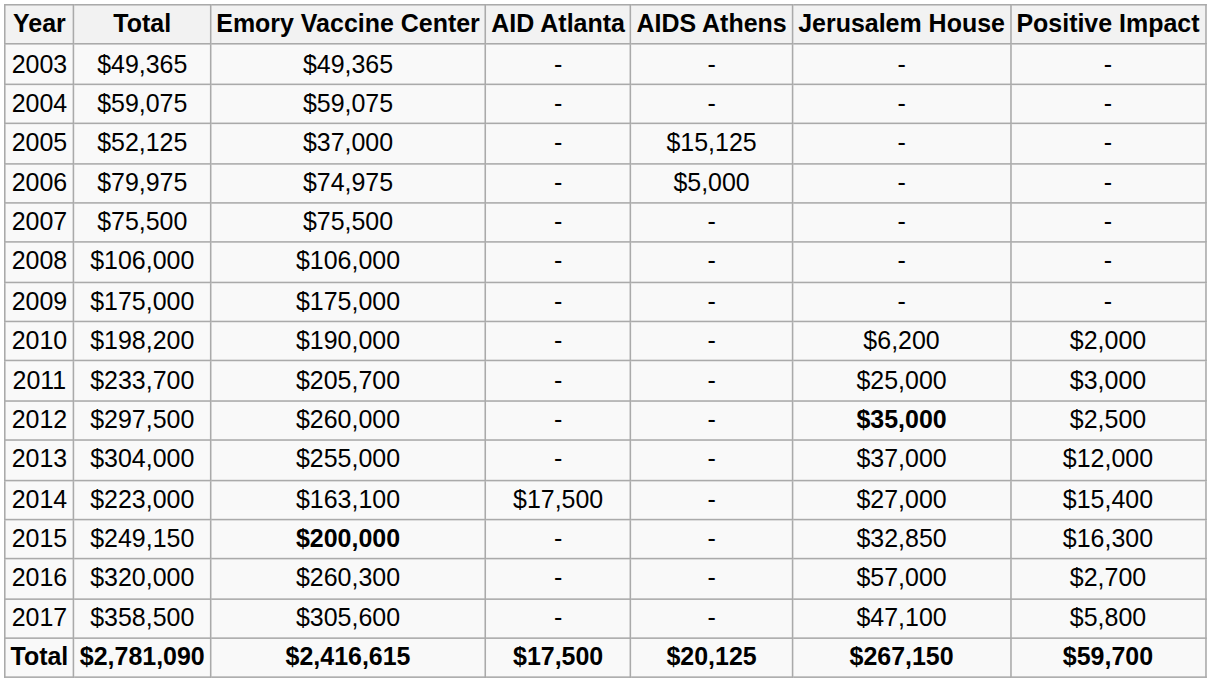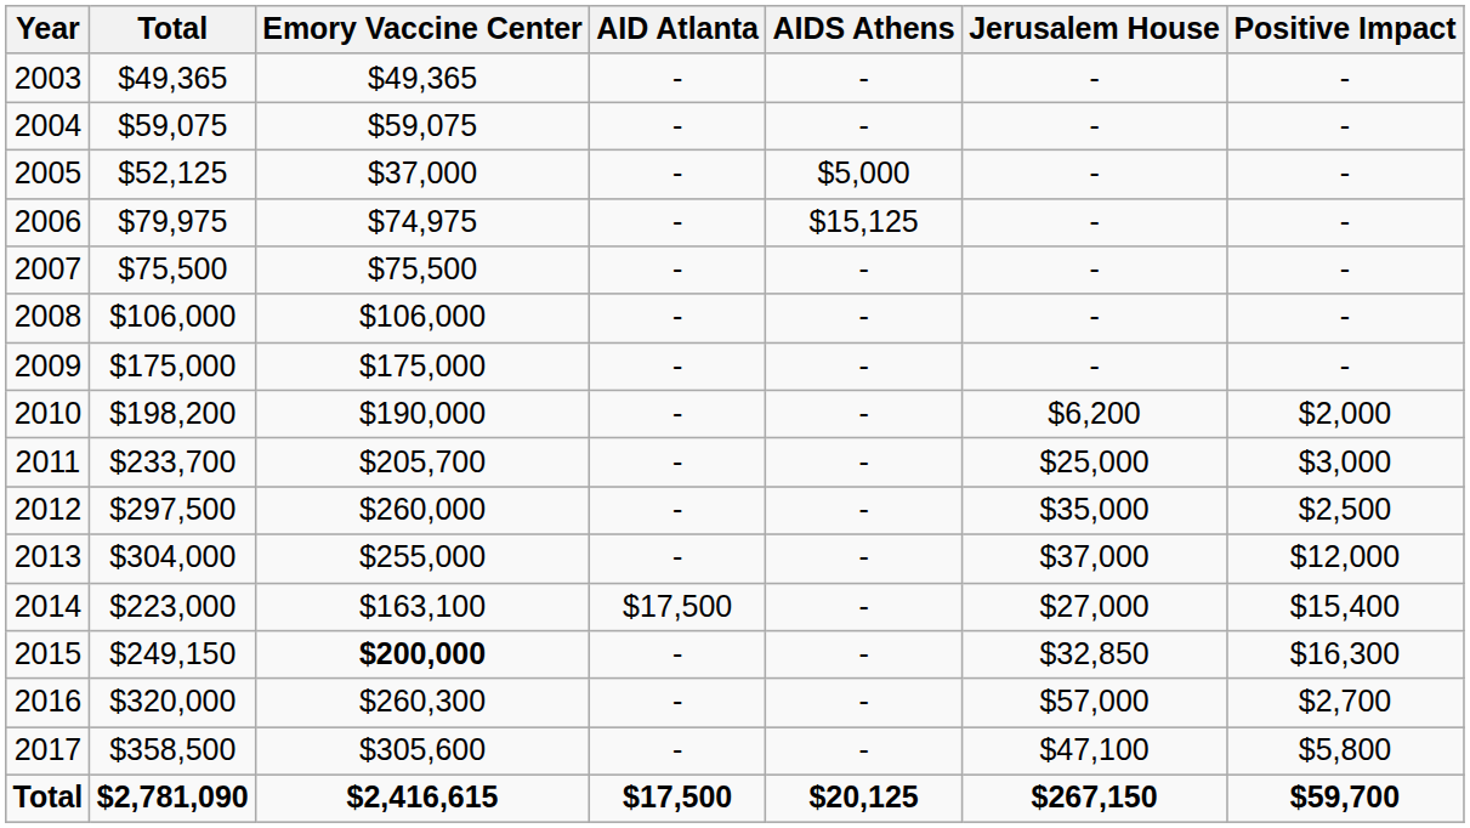 <table class="wikitable" border="1" style="text-align:center;1px">
 <tr>
 <th>Year</th>
 <th>Total</th>
 <th>Emory Vaccine Center</th>
 <th>AID Atlanta</th>
 <th>AIDS Athens</th>
 <th>Jerusalem House</th>
 <th>Positive Impact</th>
 </tr>
 <tr>
 <td>2003</td>
 <td>$49,365</td>
 <td>$49,365</td>
 <td>-</td>
 <td>-</td>
 <td>-</td>
 <td>-</td>
 </tr>
 <tr>
 <td>2004</td>
 <td>$59,075</td>
 <td>$59,075</td>
 <td>-</td>
 <td>-</td>
 <td>-</td>
 <td>-</td>
 </tr>
 <tr>
 <td>2005</td>
 <td>$52,125</td>
 <td>$37,000</td>
 <td>-</td>
-<td>$15,125</td>
+<td>$5,000</td>
 <td>-</td>
 <td>-</td>
 </tr>
 <tr>
 <td>2006</td>
 <td>$79,975</td>
 <td>$74,975</td>
 <td>-</td>
-<td>$5,000</td>
+<td>$15,125</td>
 <td>-</td>
 <td>-</td>
 </tr>
 <tr>
 <td>2007</td>
 <td>$75,500</td>
 <td>$75,500</td>
 <td>-</td>
 <td>-</td>
 <td>-</td>
 <td>-</td>
 </tr>
 <tr>
 <td>2008</td>
 <td>$106,000</td>
 <td>$106,000</td>
 <td>-</td>
 <td>-</td>
 <td>-</td>
 <td>-</td>
 </tr>
 <tr>
 <td>2009</td>
 <td>$175,000</td>
 <td>$175,000</td>
 <td>-</td>
 <td>-</td>
 <td>-</td>
 <td>-</td>
 </tr>
 <tr>
 <td>2010</td>
 <td>$198,200</td>
 <td>$190,000</td>
 <td>-</td>
 <td>-</td>
 <td>$6,200</td>
 <td>$2,000</td>
 </tr>
 <tr>
 <td>2011</td>
 <td>$233,700</td>
 <td>$205,700</td>
 <td>-</td>
 <td>-</td>
 <td>$25,000</td>
 <td>$3,000</td>
 </tr>
 <tr>
 <td>2012</td>
 <td>$297,500</td>
 <td>$260,000</td>
 <td>-</td>
 <td>-</td>
-<td><strong>$35,000</strong></td>
+<td>$35,000</td>
 <td>$2,500</td>
 </tr>
 <tr>
 <td>2013</td>
 <td>$304,000</td>
 <td>$255,000</td>
 <td>-</td>
 <td>-</td>
 <td>$37,000</td>
 <td>$12,000</td>
 </tr>
 <tr>
 <td>2014</td>
 <td>$223,000</td>
 <td>$163,100</td>
 <td>$17,500</td>
 <td>-</td>
 <td>$27,000</td>
 <td>$15,400</td>
 </tr>
 <tr>
 <td>2015</td>
 <td>$249,150</td>
 <td><strong>$200,000</strong></td>
 <td>-</td>
 <td>-</td>
 <td>$32,850</td>
 <td>$16,300</td>
 </tr>
 <tr>
 <td>2016</td>
 <td>$320,000</td>
 <td>$260,300</td>
 <td>-</td>
 <td>-</td>
 <td>$57,000</td>
 <td>$2,700</td>
 </tr>
 <tr>
 <td>2017</td>
 <td>$358,500</td>
 <td>$305,600</td>
 <td>-</td>
 <td>-</td>
 <td>$47,100</td>
 <td>$5,800</td>
 </tr>
 <tr>
 <td><strong>Total</strong></td>
 <td><strong>$2,781,090</strong></td>
 <td><strong>$2,416,615</strong></td>
 <td><strong>$17,500</strong></td>
 <td><strong>$20,125</strong></td>
 <td><strong>$267,150</strong></td>
 <td><strong>$59,700</strong></td>
 </tr>
 </table>
